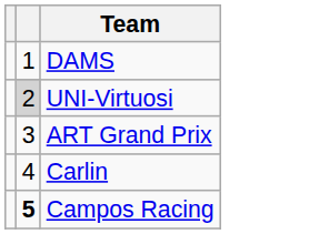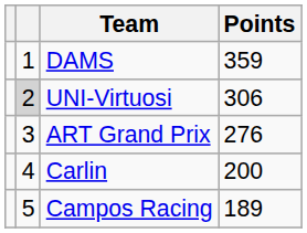 <table class="wikitable" style="font-size: 85%;">
 <tr>
 <th></th>
 <th></th>
 <th>Team</th>
+<th>Points</th>
 </tr>
 <tr>
 <td></td>
 <td align="center">1</td>
 <td> <a href='#'>DAMS</a></td>
+<td>359</td>
 </tr>
 <tr>
 <td></td>
 <td align="center" style="background: lightgrey;">2</td>
 <td> <a href='#'>UNI-Virtuosi</a></td>
+<td>306</td>
 </tr>
 <tr>
 <td></td>
 <td align="center">3</td>
 <td> <a href='#'>ART Grand Prix</a></td>
+<td>276</td>
 </tr>
 <tr>
 <td></td>
 <td align="center">4</td>
 <td> <a href='#'>Carlin</a></td>
+<td>200</td>
 </tr>
 <tr>
 <td></td>
-<td align="center"><strong>5</strong></td>
+<td align="center">5</td>
 <td> <a href='#'>Campos Racing</a></td>
+<td>189</td>
 </tr>
 </table>
